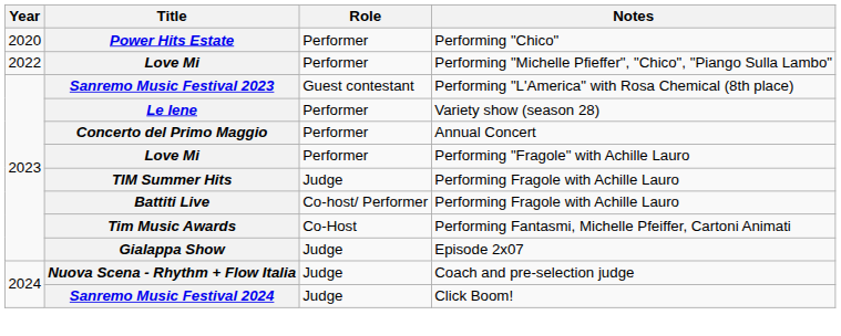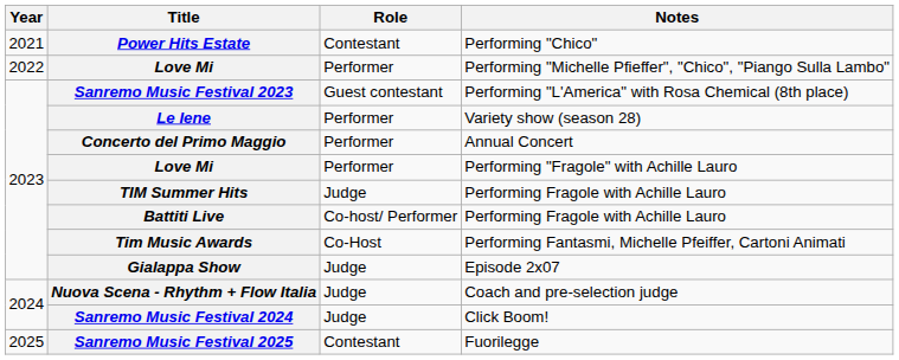 <table class="wikitable plainrowheaders" style="text-align:left;">
 <tr>
 <th>Year</th>
 <th>Title</th>
 <th>Role</th>
 <th>Notes</th>
 </tr>
 <tr>
-<td>2020</td>
+<td>2021</td>
 <th scope="row"><em><a href='#'>Power Hits Estate</a></em></th>
-<td>Performer</td>
+<td>Contestant</td>
 <td>Performing "Chico"</td>
 </tr>
 <tr>
 <td>2022</td>
 <th scope="row"><em>Love Mi</em></th>
 <td>Performer</td>
 <td>Performing "Michelle Pfieffer", "Chico", "Piango Sulla Lambo"</td>
 </tr>
 <tr>
 <td rowspan="8">2023</td>
 <th scope="row"><em><a href='#'>Sanremo Music Festival 2023</a></em></th>
 <td>Guest contestant</td>
 <td>Performing "L'America" with Rosa Chemical (8th place)</td>
 </tr>
 <tr>
 <th scope="row"><em><a href='#'>Le Iene</a></em></th>
 <td>Performer</td>
 <td>Variety show (season 28)</td>
 </tr>
 <tr>
 <th scope="row"><em>Concerto del Primo Maggio</em></th>
 <td>Performer</td>
 <td>Annual Concert</td>
 </tr>
 <tr>
 <th scope="row"><em>Love Mi</em></th>
 <td>Performer</td>
 <td>Performing "Fragole" with Achille Lauro</td>
 </tr>
 <tr>
 <th scope="row"><em>TIM Summer Hits</em></th>
 <td>Judge</td>
 <td>Performing Fragole with Achille Lauro</td>
 </tr>
 <tr>
 <th scope="row"><em>Battiti Live</em></th>
 <td>Co-host/ Performer</td>
 <td>Performing Fragole with Achille Lauro</td>
 </tr>
 <tr>
 <th scope="row"><em>Tim Music Awards</em></th>
 <td>Co-Host</td>
 <td>Performing Fantasmi, Michelle Pfeiffer, Cartoni Animati</td>
 </tr>
 <tr>
 <th scope="row"><em>Gialappa Show</em></th>
 <td>Judge</td>
 <td>Episode 2x07</td>
 </tr>
 <tr>
 <td rowspan="2">2024</td>
 <th scope="row"><em>Nuova Scena - Rhythm + Flow Italia</em></th>
 <td>Judge</td>
 <td>Coach and pre-selection judge</td>
 </tr>
 <tr>
 <th scope="row"><em><a href='#'>Sanremo Music Festival 2024</a></em></th>
 <td>Judge</td>
 <td>Click Boom!</td>
 </tr>
+<tr>
+<td>2025</td>
+<th scope="row"><em><a href='#'>Sanremo Music Festival 2025</a></em></th>
+<td>Contestant</td>
+<td>Fuorilegge</td>
+</tr>
 </table>
